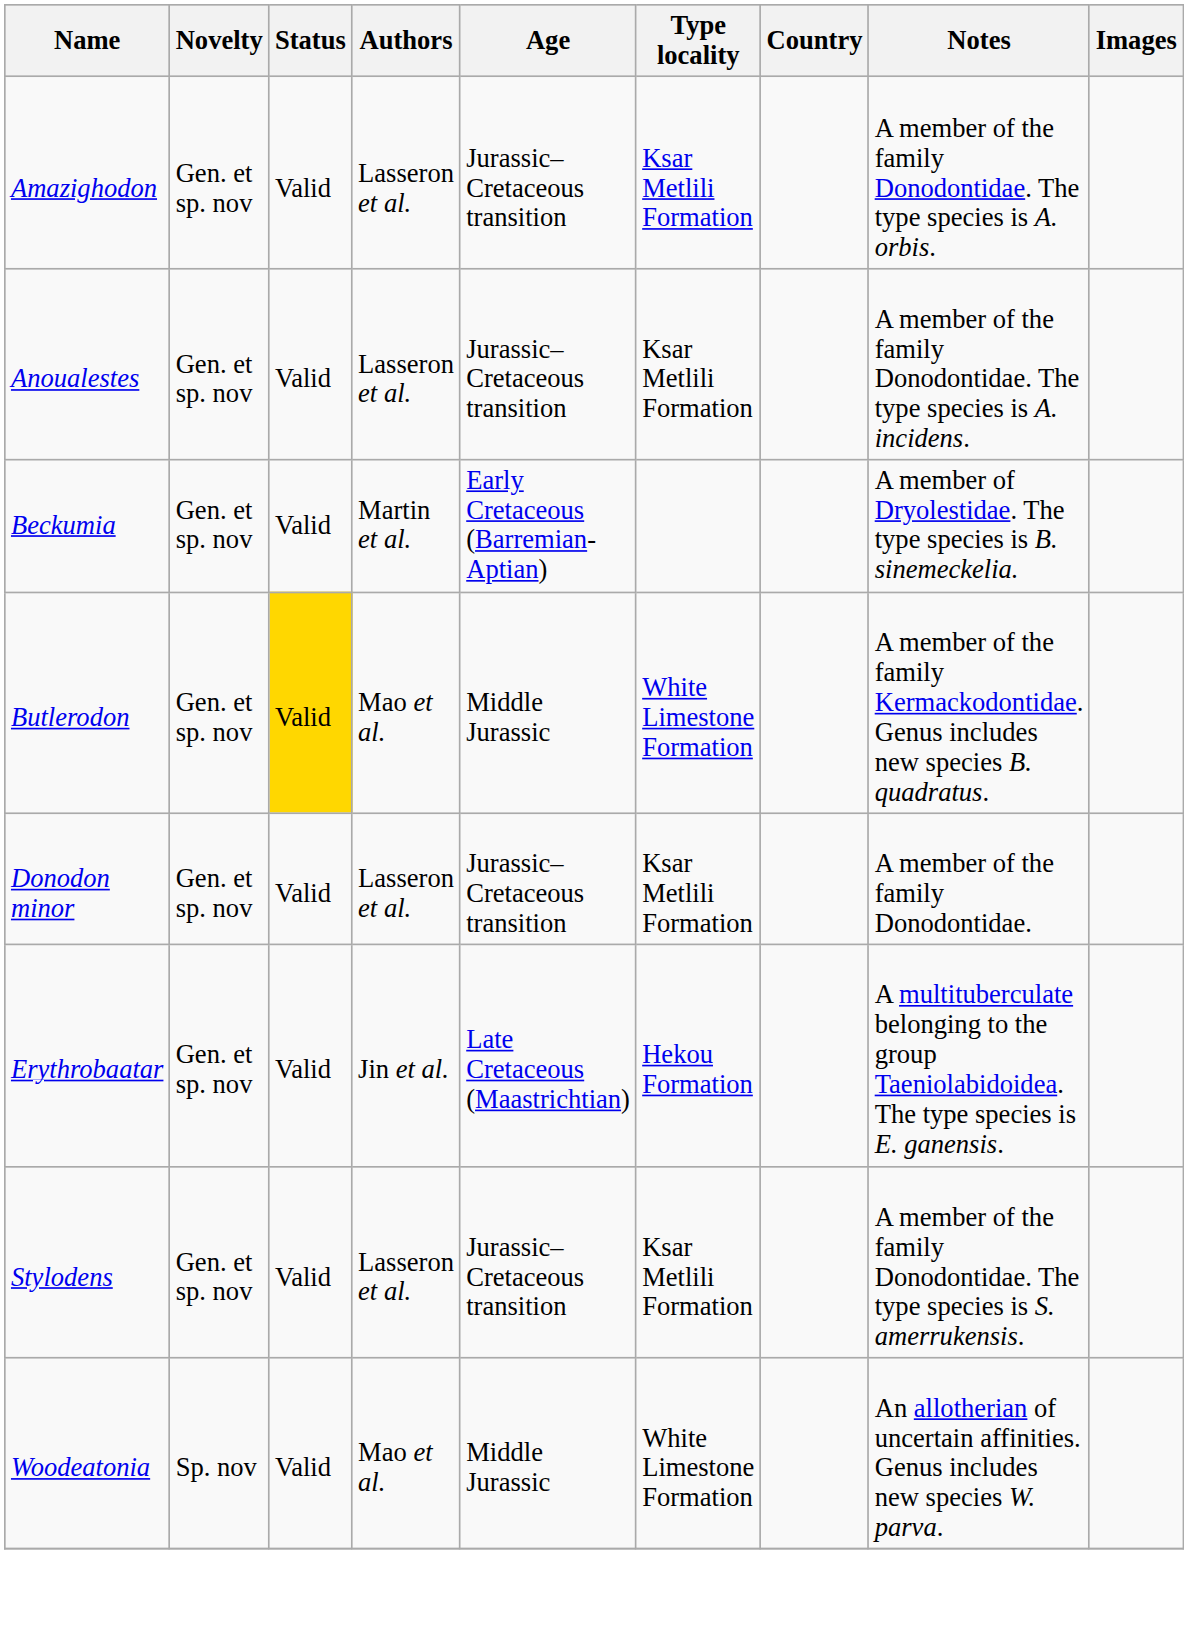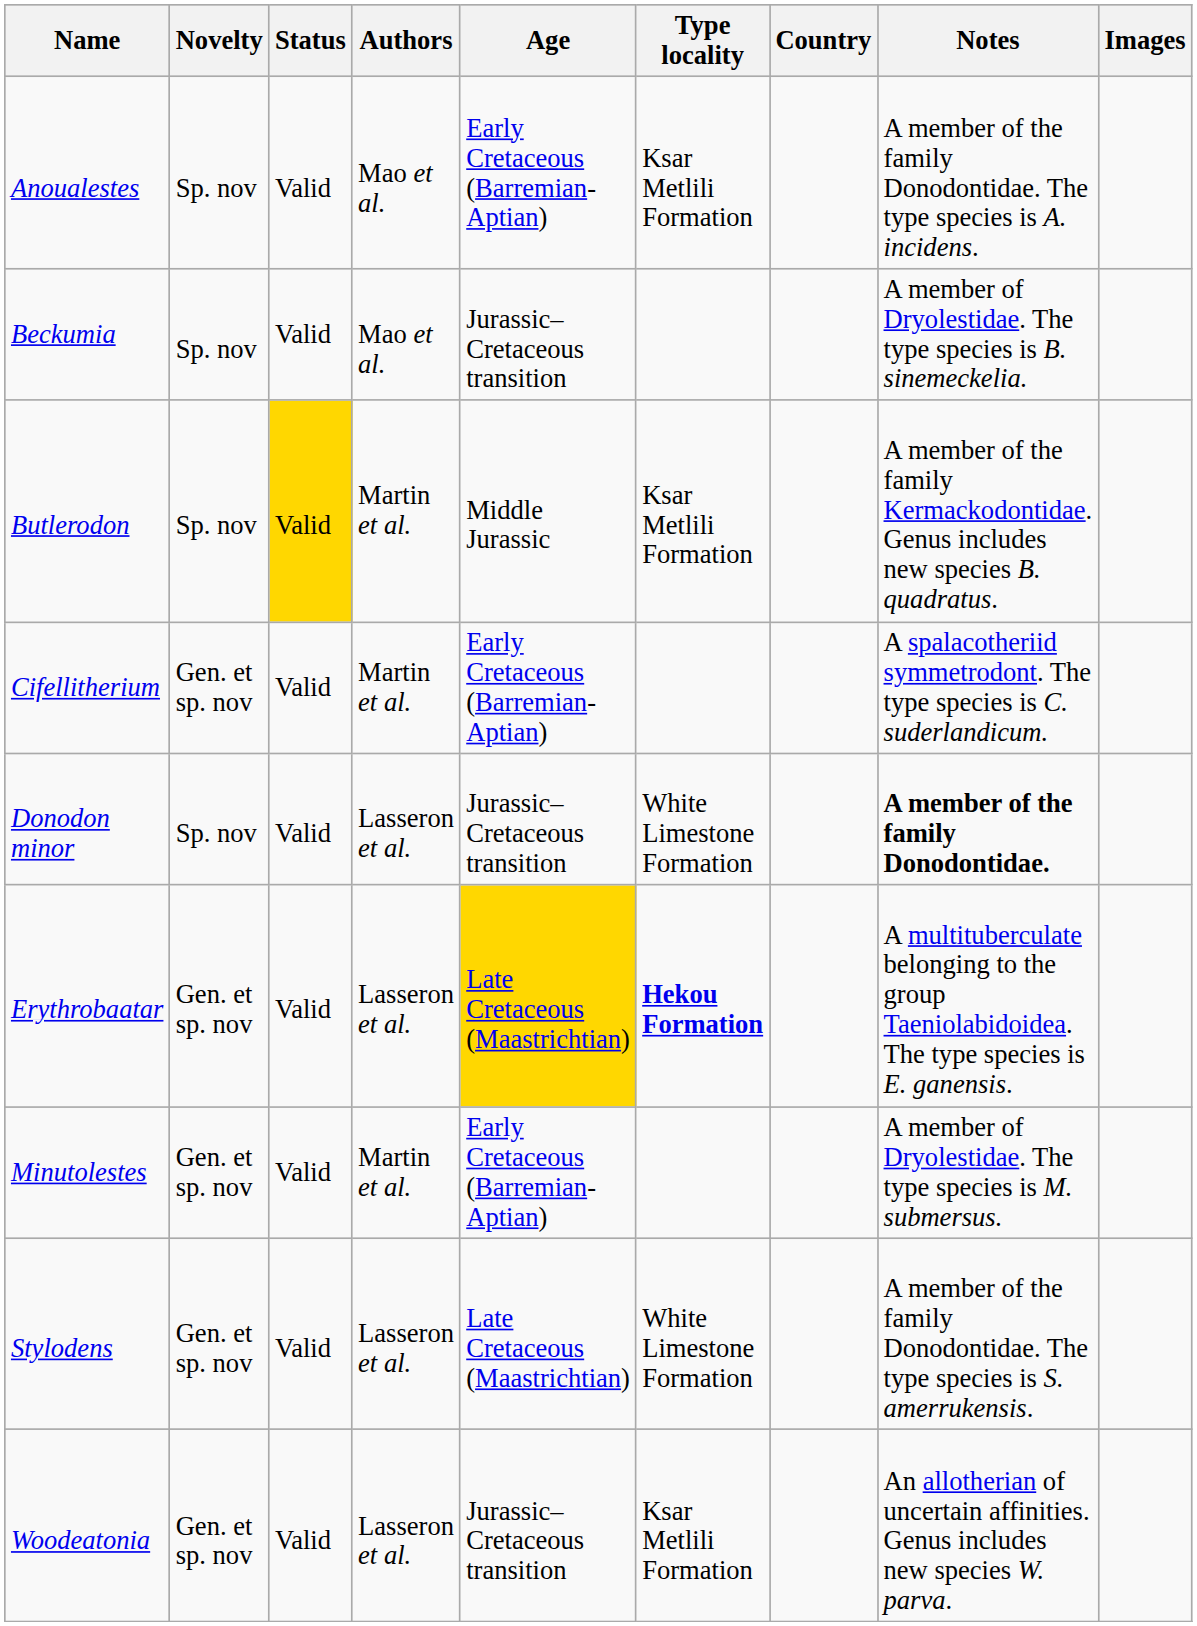 <table class="wikitable sortable" align="center" width="100%">
 <tr>
 <th>Name</th>
 <th>Novelty</th>
 <th>Status</th>
 <th>Authors</th>
 <th>Age</th>
 <th>Type locality</th>
 <th>Country</th>
 <th>Notes</th>
 <th>Images</th>
 </tr>
 <tr>
-<td><br><em><a href='#'>Amazighodon</a></em></td>
-<td><br>Gen. et sp. nov</td>
+<td><br><em><a href='#'>Anoualestes</a></em></td>
+<td><br>Sp. nov</td>
 <td><br>Valid</td>
-<td><br>Lasseron <em>et al.</em></td>
-<td><br>Jurassic–Cretaceous transition</td>
-<td><br><a href='#'>Ksar Metlili Formation</a></td>
-<td><br></td>
-<td><br>A member of the family <a href='#'>Donodontidae</a>. The type species is <em>A. orbis</em>.</td>
-<td></td>
-</tr>
-<tr>
-<td><br><em><a href='#'>Anoualestes</a></em></td>
-<td><br>Gen. et sp. nov</td>
-<td><br>Valid</td>
-<td><br>Lasseron <em>et al.</em></td>
-<td><br>Jurassic–Cretaceous transition</td>
+<td><br>Mao <em>et al.</em></td>
+<td><a href='#'>Early Cretaceous</a> (<a href='#'>Barremian</a>-<a href='#'>Aptian</a>)</td>
 <td><br>Ksar Metlili Formation</td>
 <td><br></td>
 <td><br>A member of the family Donodontidae. The type species is <em>A. incidens</em>.</td>
 <td></td>
 </tr>
 <tr>
 <td><em><a href='#'>Beckumia</a></em></td>
-<td>Gen. et sp. nov</td>
+<td><br>Sp. nov</td>
 <td>Valid</td>
-<td>Martin <em>et al.</em></td>
-<td><a href='#'>Early Cretaceous</a> (<a href='#'>Barremian</a>-<a href='#'>Aptian</a>)</td>
+<td><br>Mao <em>et al.</em></td>
+<td><br>Jurassic–Cretaceous transition</td>
 <td></td>
 <td></td>
 <td>A member of <a href='#'>Dryolestidae</a>. The type species is <em>B. sinemeckelia.</em></td>
 <td></td>
 </tr>
 <tr>
 <td><br><em><a href='#'>Butlerodon</a></em></td>
-<td><br>Gen. et sp. nov</td>
+<td><br>Sp. nov</td>
 <td style="background: gold;"><br>Valid</td>
-<td><br>Mao <em>et al.</em></td>
+<td>Martin <em>et al.</em></td>
 <td><br>Middle Jurassic</td>
-<td><br><a href='#'>White Limestone Formation</a></td>
+<td><br>Ksar Metlili Formation</td>
 <td><br></td>
 <td><br>A member of the family <a href='#'>Kermackodontidae</a>. Genus includes new species <em>B. quadratus</em>.</td>
 <td></td>
 </tr>
 <tr>
+<td><em><a href='#'>Cifellitherium</a></em></td>
+<td>Gen. et sp. nov</td>
+<td>Valid</td>
+<td>Martin <em>et al.</em></td>
+<td><a href='#'>Early Cretaceous</a> (<a href='#'>Barremian</a>-<a href='#'>Aptian</a>)</td>
+<td></td>
+<td></td>
+<td>A <a href='#'>spalacotheriid</a> <a href='#'>symmetrodont</a>. The type species is <em>C. suderlandicum.</em></td>
+<td></td>
+</tr>
+<tr>
 <td><br><em><a href='#'>Donodon minor</a></em></td>
-<td><br>Gen. et sp. nov</td>
+<td><br>Sp. nov</td>
 <td><br>Valid</td>
 <td><br>Lasseron <em>et al.</em></td>
 <td><br>Jurassic–Cretaceous transition</td>
-<td><br>Ksar Metlili Formation</td>
+<td><br>White Limestone Formation</td>
 <td><br></td>
-<td><br>A member of the family Donodontidae.</td>
+<td><strong><br>A member of the family Donodontidae.</strong></td>
 <td></td>
 </tr>
 <tr>
 <td><br><em><a href='#'>Erythrobaatar</a></em></td>
 <td><br>Gen. et sp. nov</td>
 <td><br>Valid</td>
-<td><br>Jin <em>et al.</em></td>
-<td><br><a href='#'>Late Cretaceous</a> (<a href='#'>Maastrichtian</a>)</td>
-<td><br><a href='#'>Hekou Formation</a></td>
+<td><br>Lasseron <em>et al.</em></td>
+<td style="background: gold;"><br><a href='#'>Late Cretaceous</a> (<a href='#'>Maastrichtian</a>)</td>
+<td><strong><br><a href='#'>Hekou Formation</a></strong></td>
 <td><br></td>
 <td><br>A <a href='#'>multituberculate</a> belonging to the group <a href='#'>Taeniolabidoidea</a>. The type species is <em>E. ganensis</em>.</td>
+<td></td>
+</tr>
+<tr>
+<td><em><a href='#'>Minutolestes</a></em></td>
+<td>Gen. et sp. nov</td>
+<td>Valid</td>
+<td>Martin <em>et al.</em></td>
+<td><a href='#'>Early Cretaceous</a> (<a href='#'>Barremian</a>-<a href='#'>Aptian</a>)</td>
+<td></td>
+<td></td>
+<td>A member of <a href='#'>Dryolestidae</a>. The type species is <em>M. submersus.</em></td>
 <td></td>
 </tr>
 <tr>
 <td><br><em><a href='#'>Stylodens</a></em></td>
 <td><br>Gen. et sp. nov</td>
 <td><br>Valid</td>
 <td><br>Lasseron <em>et al.</em></td>
-<td><br>Jurassic–Cretaceous transition</td>
-<td><br>Ksar Metlili Formation</td>
+<td><br><a href='#'>Late Cretaceous</a> (<a href='#'>Maastrichtian</a>)</td>
+<td><br>White Limestone Formation</td>
 <td><br></td>
 <td><br>A member of the family Donodontidae. The type species is <em>S. amerrukensis</em>.</td>
 <td></td>
 </tr>
 <tr>
 <td><br><em><a href='#'>Woodeatonia</a></em></td>
-<td><br>Sp. nov</td>
+<td><br>Gen. et sp. nov</td>
 <td><br>Valid</td>
-<td><br>Mao <em>et al.</em></td>
-<td><br>Middle Jurassic</td>
-<td><br>White Limestone Formation</td>
+<td><br>Lasseron <em>et al.</em></td>
+<td><br>Jurassic–Cretaceous transition</td>
+<td><br>Ksar Metlili Formation</td>
 <td><br></td>
 <td><br>An <a href='#'>allotherian</a> of uncertain affinities. Genus includes new species <em>W. parva</em>.</td>
 <td></td>
 </tr>
 <tr>
 </tr>
 </table>
